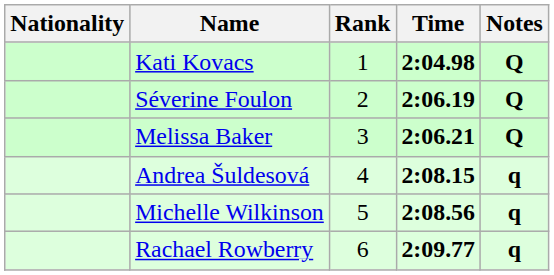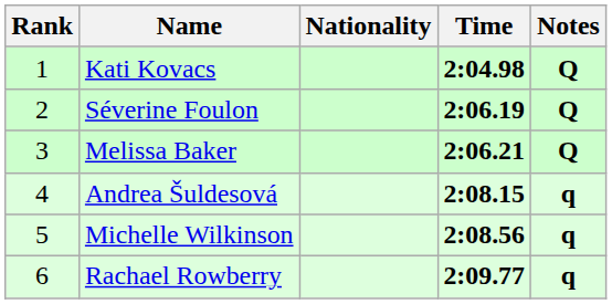 <table class="wikitable sortable" style="text-align:center">
 <tr>
+<th>Rank</th>
+<th>Name</th>
 <th>Nationality</th>
-<th>Name</th>
-<th>Rank</th>
 <th>Time</th>
 <th>Notes</th>
 </tr>
 <tr bgcolor=ccffcc>
+<td>1</td>
+<td align=left><a href='#'>Kati Kovacs</a></td>
 <td align=left></td>
-<td align=left><a href='#'>Kati Kovacs</a></td>
-<td>1</td>
 <td><strong>2:04.98</strong></td>
 <td><strong>Q</strong></td>
 </tr>
 <tr bgcolor=ccffcc>
+<td>2</td>
+<td align=left><a href='#'>Séverine Foulon</a></td>
 <td align=left></td>
-<td align=left><a href='#'>Séverine Foulon</a></td>
-<td>2</td>
 <td><strong>2:06.19</strong></td>
 <td><strong>Q</strong></td>
 </tr>
 <tr bgcolor=ccffcc>
+<td>3</td>
+<td align=left><a href='#'>Melissa Baker</a></td>
 <td align=left></td>
-<td align=left><a href='#'>Melissa Baker</a></td>
-<td>3</td>
 <td><strong>2:06.21</strong></td>
 <td><strong>Q</strong></td>
 </tr>
 <tr bgcolor=ddffdd>
+<td>4</td>
+<td align=left><a href='#'>Andrea Šuldesová</a></td>
 <td align=left></td>
-<td align=left><a href='#'>Andrea Šuldesová</a></td>
-<td>4</td>
 <td><strong>2:08.15</strong></td>
 <td><strong>q</strong></td>
 </tr>
 <tr bgcolor=ddffdd>
+<td>5</td>
+<td align=left><a href='#'>Michelle Wilkinson</a></td>
 <td align=left></td>
-<td align=left><a href='#'>Michelle Wilkinson</a></td>
-<td>5</td>
 <td><strong>2:08.56</strong></td>
 <td><strong>q</strong></td>
 </tr>
 <tr bgcolor=ddffdd>
+<td>6</td>
+<td align=left><a href='#'>Rachael Rowberry</a></td>
 <td align=left></td>
-<td align=left><a href='#'>Rachael Rowberry</a></td>
-<td>6</td>
 <td><strong>2:09.77</strong></td>
 <td><strong>q</strong></td>
 </tr>
 </table>
